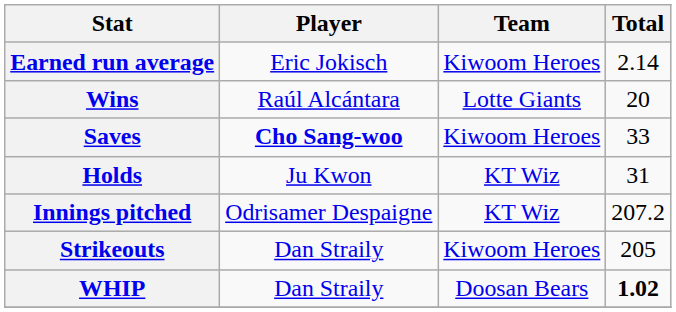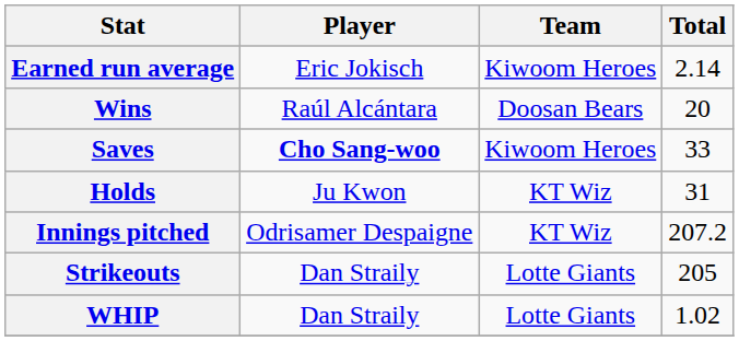 <table class="wikitable" style="text-align:center;">
 <tr>
 <th>Stat</th>
 <th>Player</th>
 <th>Team</th>
 <th>Total</th>
 </tr>
 <tr>
 <th scope="row" style="text-align:center;"><a href='#'>Earned run average</a></th>
 <td><a href='#'>Eric Jokisch</a></td>
 <td><a href='#'>Kiwoom Heroes</a></td>
 <td>2.14</td>
 </tr>
 <tr>
 <th scope="row" style="text-align:center;"><a href='#'>Wins</a></th>
 <td><a href='#'>Raúl Alcántara</a></td>
-<td><a href='#'>Lotte Giants</a></td>
+<td><a href='#'>Doosan Bears</a></td>
 <td>20</td>
 </tr>
 <tr>
 <th scope="row" style="text-align:center;"><a href='#'>Saves</a></th>
 <td><strong><a href='#'>Cho Sang-woo</a></strong></td>
 <td><a href='#'>Kiwoom Heroes</a></td>
 <td>33</td>
 </tr>
 <tr>
 <th scope="row" style="text-align:center;"><a href='#'>Holds</a></th>
 <td><a href='#'>Ju Kwon</a></td>
 <td><a href='#'>KT Wiz</a></td>
 <td>31</td>
 </tr>
 <tr>
 <th scope="row" style="text-align:center;"><a href='#'>Innings pitched</a></th>
 <td><a href='#'>Odrisamer Despaigne</a></td>
 <td><a href='#'>KT Wiz</a></td>
 <td>207.2</td>
 </tr>
 <tr>
 <th scope="row" style="text-align:center;"><a href='#'>Strikeouts</a></th>
 <td><a href='#'>Dan Straily</a></td>
-<td><a href='#'>Kiwoom Heroes</a></td>
+<td><a href='#'>Lotte Giants</a></td>
 <td>205</td>
 </tr>
 <tr>
 <th scope="row" style="text-align:center;"><a href='#'>WHIP</a></th>
 <td><a href='#'>Dan Straily</a></td>
-<td><a href='#'>Doosan Bears</a></td>
-<td><strong>1.02</strong></td>
+<td><a href='#'>Lotte Giants</a></td>
+<td>1.02</td>
 </tr>
 <tr>
 </tr>
 </table>
